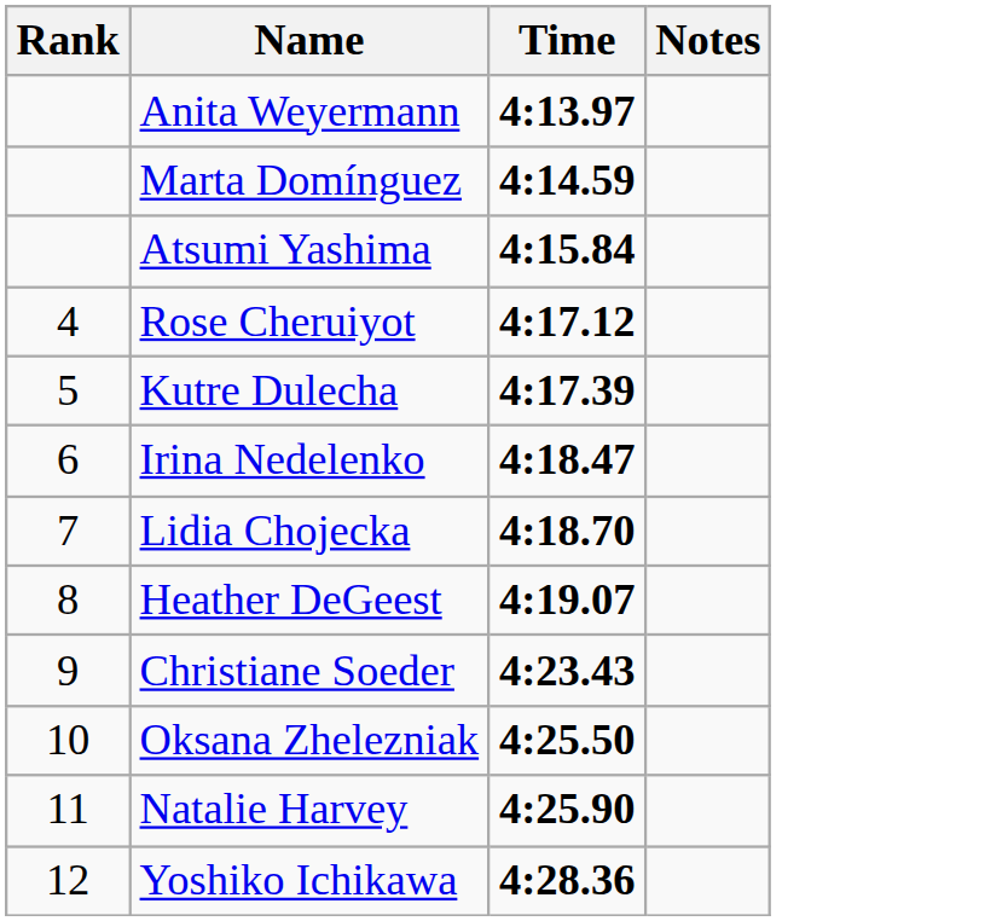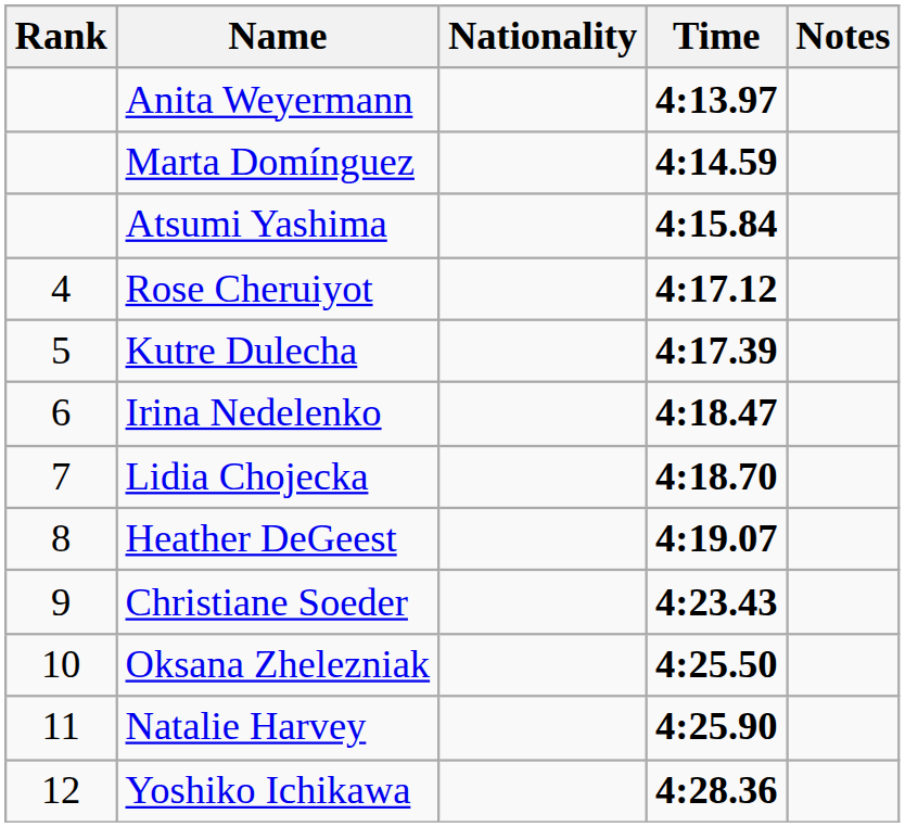 <table class="wikitable sortable" style="text-align:center">
 <tr>
 <th>Rank</th>
 <th>Name</th>
+<th>Nationality</th>
 <th>Time</th>
 <th>Notes</th>
 </tr>
 <tr>
 <td></td>
 <td align=left><a href='#'>Anita Weyermann</a></td>
+<td align=left></td>
 <td><strong>4:13.97</strong></td>
 <td></td>
 </tr>
 <tr>
 <td></td>
 <td align=left><a href='#'>Marta Domínguez</a></td>
+<td align=left></td>
 <td><strong>4:14.59</strong></td>
 <td></td>
 </tr>
 <tr>
 <td></td>
 <td align=left><a href='#'>Atsumi Yashima</a></td>
+<td align=left></td>
 <td><strong>4:15.84</strong></td>
 <td></td>
 </tr>
 <tr>
 <td>4</td>
 <td align=left><a href='#'>Rose Cheruiyot</a></td>
+<td align=left></td>
 <td><strong>4:17.12</strong></td>
 <td></td>
 </tr>
 <tr>
 <td>5</td>
 <td align=left><a href='#'>Kutre Dulecha</a></td>
+<td align=left></td>
 <td><strong>4:17.39</strong></td>
 <td></td>
 </tr>
 <tr>
 <td>6</td>
 <td align=left><a href='#'>Irina Nedelenko</a></td>
+<td align=left></td>
 <td><strong>4:18.47</strong></td>
 <td></td>
 </tr>
 <tr>
 <td>7</td>
 <td align=left><a href='#'>Lidia Chojecka</a></td>
+<td align=left></td>
 <td><strong>4:18.70</strong></td>
 <td></td>
 </tr>
 <tr>
 <td>8</td>
 <td align=left><a href='#'>Heather DeGeest</a></td>
+<td align=left></td>
 <td><strong>4:19.07</strong></td>
 <td></td>
 </tr>
 <tr>
 <td>9</td>
 <td align=left><a href='#'>Christiane Soeder</a></td>
+<td align=left></td>
 <td><strong>4:23.43</strong></td>
 <td></td>
 </tr>
 <tr>
 <td>10</td>
 <td align=left><a href='#'>Oksana Zhelezniak</a></td>
+<td align=left></td>
 <td><strong>4:25.50</strong></td>
 <td></td>
 </tr>
 <tr>
 <td>11</td>
 <td align=left><a href='#'>Natalie Harvey</a></td>
+<td align=left></td>
 <td><strong>4:25.90</strong></td>
 <td></td>
 </tr>
 <tr>
 <td>12</td>
 <td align=left><a href='#'>Yoshiko Ichikawa</a></td>
+<td align=left></td>
 <td><strong>4:28.36</strong></td>
 <td></td>
 </tr>
 </table>
